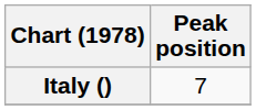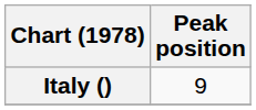 <table class="wikitable sortable plainrowheaders" style="text-align:center">
 <tr>
 <th scope="col">Chart (1978)</th>
 <th scope="col">Peak<br>position</th>
 </tr>
 <tr>
 <th scope="row">Italy ()</th>
-<td align="center">7</td>
+<td align="center">9</td>
 </tr>
 <tr>
 </tr>
 </table>
